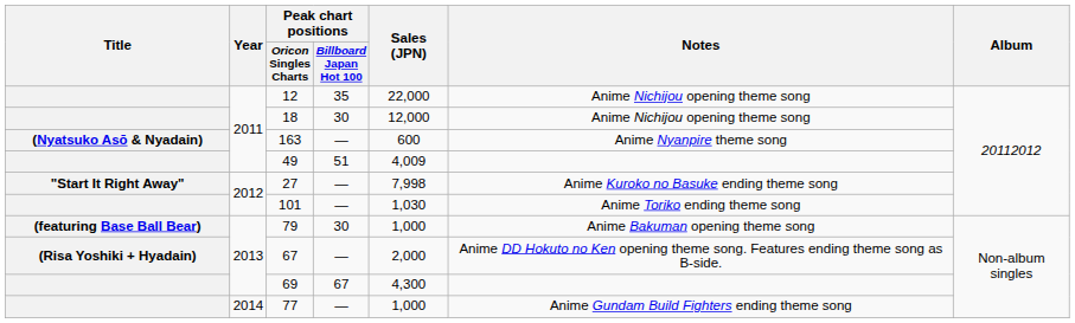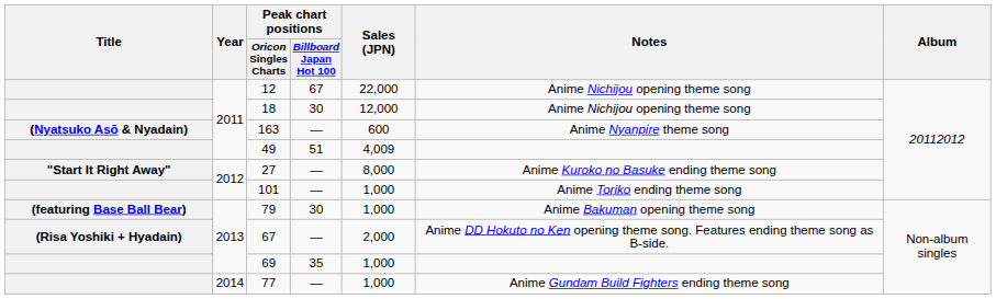 <table class="wikitable plainrowheaders" style="text-align:center;">
 <tr>
 <th scope="col" rowspan="2" style="width:16em;">Title</th>
 <th scope="col" rowspan="2">Year</th>
 <th scope="col" colspan="2">Peak chart positions</th>
 <th scope="col" rowspan="2">Sales (JPN)</th>
 <th scope="col" rowspan="2">Notes</th>
 <th scope="col" rowspan="2">Album</th>
 </tr>
 <tr>
 <th style="width:3em;font-size:85%"><em>Oricon</em> Singles Charts<br></th>
 <th style="width:3em;font-size:85%"><em><a href='#'>Billboard</a></em> <a href='#'>Japan Hot 100</a><br></th>
 </tr>
 <tr>
 <th scope="row"></th>
 <td rowspan="4">2011</td>
 <td>12</td>
-<td>35</td>
+<td>67</td>
 <td>22,000</td>
 <td>Anime <em><a href='#'>Nichijou</a></em> opening theme song</td>
 <td rowspan=6><em>20112012</em></td>
 </tr>
 <tr>
 <th scope="row"></th>
 <td>18</td>
 <td>30</td>
 <td>12,000</td>
 <td>Anime <em>Nichijou</em> opening theme song</td>
 </tr>
 <tr>
 <th scope="row"> <span>(<a href='#'>Nyatsuko Asō</a> & Nyadain)</span></th>
 <td>163</td>
 <td>—</td>
 <td>600</td>
 <td>Anime <em><a href='#'>Nyanpire</a></em> theme song</td>
 </tr>
 <tr>
 <th scope="row"></th>
 <td>49</td>
 <td>51</td>
 <td>4,009</td>
 <td></td>
 </tr>
 <tr>
 <th scope="row">"Start It Right Away"</th>
 <td rowspan="2">2012</td>
 <td>27</td>
 <td>—</td>
-<td>7,998</td>
+<td>8,000</td>
 <td>Anime <em><a href='#'>Kuroko no Basuke</a></em> ending theme song</td>
 </tr>
 <tr>
 <th scope="row"></th>
 <td>101</td>
 <td>—</td>
-<td>1,030</td>
+<td>1,000</td>
 <td>Anime <em><a href='#'>Toriko</a></em> ending theme song</td>
 </tr>
 <tr>
 <th scope="row"> <span>(featuring <a href='#'>Base Ball Bear</a>)</span></th>
 <td rowspan="3">2013</td>
 <td>79</td>
 <td>30</td>
 <td>1,000</td>
 <td>Anime <em><a href='#'>Bakuman</a></em> opening theme song</td>
 <td rowspan=4>Non-album singles</td>
 </tr>
 <tr>
 <th scope="row"> <span>(Risa Yoshiki + Hyadain)</span></th>
 <td>67</td>
 <td>—</td>
 <td>2,000</td>
 <td>Anime <em><a href='#'>DD Hokuto no Ken</a></em> opening theme song. Features ending theme song as B-side.</td>
 </tr>
 <tr>
 <th scope="row"></th>
 <td>69</td>
-<td>67</td>
-<td>4,300</td>
+<td>35</td>
+<td>1,000</td>
 <td></td>
 </tr>
 <tr>
 <th scope="row"></th>
 <td rowspan="1">2014</td>
 <td>77</td>
 <td>—</td>
 <td>1,000</td>
 <td>Anime <em><a href='#'>Gundam Build Fighters</a></em> ending theme song</td>
 </tr>
 </table>
